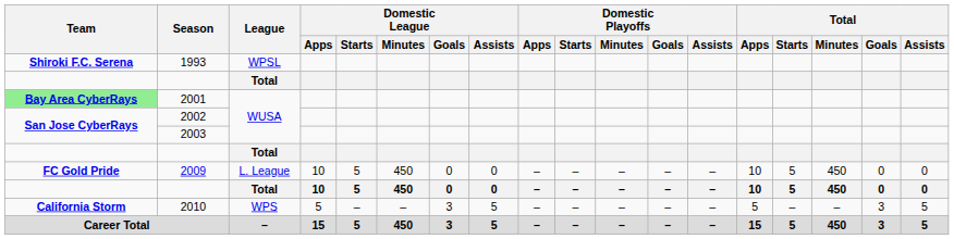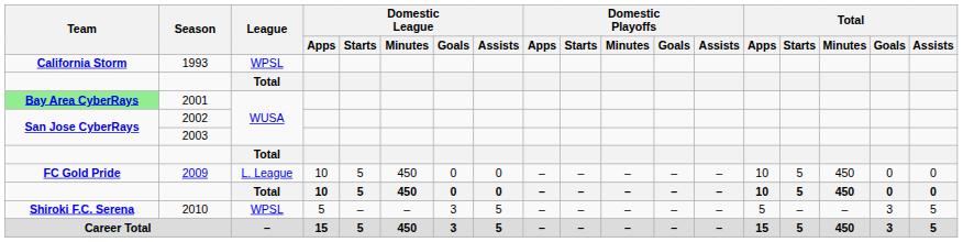 <table class="wikitable" style="font-size:90%; width:75%;">
 <tr>
 <th rowspan="2" style="width:15%;">Team</th>
 <th rowspan="2" style="width:7%;">Season</th>
 <th rowspan="2" style="width:7%;">League</th>
 <th colspan="5" style="width:20%;">Domestic<br>League</th>
 <th colspan="5" style="width:20%;">Domestic<br>Playoffs</th>
 <th colspan="5" style="width:10%;">Total</th>
 </tr>
 <tr>
 <th align=center>Apps</th>
 <th align=center>Starts</th>
 <th align=center>Minutes</th>
 <th align=center>Goals</th>
 <th align=center>Assists</th>
 <th align=center>Apps</th>
 <th align=center>Starts</th>
 <th align=center>Minutes</th>
 <th align=center>Goals</th>
 <th align=center>Assists</th>
 <th align=center>Apps</th>
 <th align=center>Starts</th>
 <th align=center>Minutes</th>
 <th align=center>Goals</th>
 <th align=center>Assists</th>
 </tr>
 <tr>
-<td style="text-align:center;"><strong><a href='#'>Shiroki F.C. Serena</a></strong></td>
+<td style="text-align:center;"><strong><a href='#'>California Storm</a></strong></td>
 <td align=center>1993</td>
 <td align=center><a href='#'>WPSL</a></td>
 <td align=center></td>
 <td align=center></td>
 <td align=center></td>
 <td align=center></td>
 <td align=center></td>
 <td align=center></td>
 <td align=center></td>
 <td align=center></td>
 <td align=center></td>
 <td align=center></td>
 <td align=center></td>
 <td align=center></td>
 <td align=center></td>
 <td align=center></td>
 <td align=center></td>
 </tr>
 <tr>
 <td></td>
 <td></td>
 <th>Total</th>
 <th></th>
 <th></th>
 <th></th>
 <th></th>
 <th></th>
 <th></th>
 <th></th>
 <th></th>
 <th></th>
 <th></th>
 <th></th>
 <th></th>
 <th></th>
 <th></th>
 <th></th>
 </tr>
 <tr>
 <td style="background: lightgreen; text-align:center;"><strong><a href='#'>Bay Area CyberRays</a></strong></td>
 <td align=center>2001</td>
 <td rowspan="3" style="text-align:center;"><a href='#'>WUSA</a></td>
 <td align=center></td>
 <td align=center></td>
 <td align=center></td>
 <td align=center></td>
 <td align=center></td>
 <td align=center></td>
 <td align=center></td>
 <td align=center></td>
 <td align=center></td>
 <td align=center></td>
 <td align=center></td>
 <td align=center></td>
 <td align=center></td>
 <td align=center></td>
 <td align=center></td>
 </tr>
 <tr>
 <td rowspan="2" style="text-align:center;"><strong><a href='#'>San Jose CyberRays</a></strong></td>
 <td align=center>2002</td>
 <td align=center></td>
 <td align=center></td>
 <td align=center></td>
 <td align=center></td>
 <td align=center></td>
 <td align=center></td>
 <td align=center></td>
 <td align=center></td>
 <td align=center></td>
 <td align=center></td>
 <td align=center></td>
 <td align=center></td>
 <td align=center></td>
 <td align=center></td>
 <td align=center></td>
 </tr>
 <tr>
 <td align=center>2003</td>
 <td align=center></td>
 <td align=center></td>
 <td align=center></td>
 <td align=center></td>
 <td align=center></td>
 <td align=center></td>
 <td align=center></td>
 <td align=center></td>
 <td align=center></td>
 <td align=center></td>
 <td align=center></td>
 <td align=center></td>
 <td align=center></td>
 <td align=center></td>
 <td align=center></td>
 </tr>
 <tr>
 <td></td>
 <td></td>
 <th>Total</th>
 <th></th>
 <th></th>
 <th></th>
 <th></th>
 <th></th>
 <th></th>
 <th></th>
 <th></th>
 <th></th>
 <th></th>
 <th></th>
 <th></th>
 <th></th>
 <th></th>
 <th></th>
 </tr>
 <tr>
 <td style="text-align:center;"><strong><a href='#'>FC Gold Pride</a></strong></td>
 <td align=center><a href='#'>2009</a></td>
 <td align=center><a href='#'>L. League</a></td>
 <td align=center>10</td>
 <td align=center>5</td>
 <td align=center>450</td>
 <td align=center>0</td>
 <td align=center>0</td>
 <td align=center>–</td>
 <td align=center>–</td>
 <td align=center>–</td>
 <td align=center>–</td>
 <td align=center>–</td>
 <td align=center>10</td>
 <td align=center>5</td>
 <td align=center>450</td>
 <td align=center>0</td>
 <td align=center>0</td>
 </tr>
 <tr>
 <td></td>
 <td></td>
 <th>Total</th>
 <th>10</th>
 <th>5</th>
 <th>450</th>
 <th>0</th>
 <th>0</th>
 <th>–</th>
 <th>–</th>
 <th>–</th>
 <th>–</th>
 <th>–</th>
 <th>10</th>
 <th>5</th>
 <th>450</th>
 <th>0</th>
 <th>0</th>
 </tr>
 <tr>
-<td style="text-align:center;"><strong><a href='#'>California Storm</a></strong></td>
+<td style="text-align:center;"><strong><a href='#'>Shiroki F.C. Serena</a></strong></td>
 <td align=center>2010</td>
-<td align=center><a href='#'>WPS</a></td>
+<td align=center><a href='#'>WPSL</a></td>
 <td align=center>5</td>
 <td align=center>–</td>
 <td align=center>–</td>
 <td align=center>3</td>
 <td align=center>5</td>
 <td align=center>–</td>
 <td align=center>–</td>
 <td align=center>–</td>
 <td align=center>–</td>
 <td align=center>–</td>
 <td align=center>5</td>
 <td align=center>–</td>
 <td align=center>–</td>
 <td align=center>3</td>
 <td align=center>5</td>
 </tr>
 <tr>
 <th style="background: #DCDCDC" colspan="2">Career Total</th>
 <th style="background:#dcdcdc; text-align:center;">–</th>
 <th style="background:#dcdcdc; text-align:center;">15</th>
 <th style="background:#dcdcdc; text-align:center;">5</th>
 <th style="background:#dcdcdc; text-align:center;">450</th>
 <th style="background:#dcdcdc; text-align:center;">3</th>
 <th style="background:#dcdcdc; text-align:center;">5</th>
 <th style="background:#dcdcdc; text-align:center;">–</th>
 <th style="background:#dcdcdc; text-align:center;">–</th>
 <th style="background:#dcdcdc; text-align:center;">–</th>
 <th style="background:#dcdcdc; text-align:center;">–</th>
 <th style="background:#dcdcdc; text-align:center;">–</th>
 <th style="background:#dcdcdc; text-align:center;">15</th>
 <th style="background:#dcdcdc; text-align:center;">5</th>
 <th style="background:#dcdcdc; text-align:center;">450</th>
 <th style="background:#dcdcdc; text-align:center;">3</th>
 <th style="background:#dcdcdc; text-align:center;">5</th>
 </tr>
 </table>
